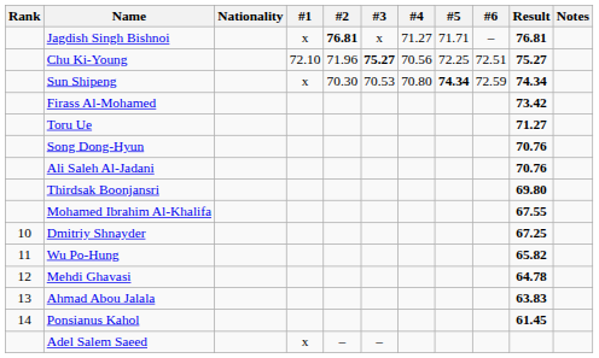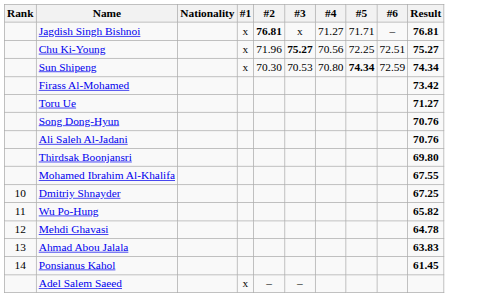 <table class="wikitable sortable" style="text-align:center">
 <tr>
 <th>Rank</th>
 <th>Name</th>
 <th>Nationality</th>
 <th>#1</th>
 <th>#2</th>
 <th>#3</th>
 <th>#4</th>
 <th>#5</th>
 <th>#6</th>
 <th>Result</th>
-<th>Notes</th>
 </tr>
 <tr>
 <td></td>
 <td align=left><a href='#'>Jagdish Singh Bishnoi</a></td>
 <td align=left></td>
 <td>x</td>
 <td><strong>76.81</strong></td>
 <td>x</td>
 <td>71.27</td>
 <td>71.71</td>
 <td>–</td>
 <td><strong>76.81</strong></td>
-<td></td>
 </tr>
 <tr>
 <td></td>
 <td align=left><a href='#'>Chu Ki-Young</a></td>
 <td align=left></td>
-<td>72.10</td>
+<td>x</td>
 <td>71.96</td>
 <td><strong>75.27</strong></td>
 <td>70.56</td>
 <td>72.25</td>
 <td>72.51</td>
 <td><strong>75.27</strong></td>
-<td></td>
 </tr>
 <tr>
 <td></td>
 <td align=left><a href='#'>Sun Shipeng</a></td>
 <td align=left></td>
 <td>x</td>
 <td>70.30</td>
 <td>70.53</td>
 <td>70.80</td>
 <td><strong>74.34</strong></td>
 <td>72.59</td>
 <td><strong>74.34</strong></td>
-<td></td>
 </tr>
 <tr>
 <td></td>
 <td align=left><a href='#'>Firass Al-Mohamed</a></td>
 <td align=left></td>
 <td></td>
 <td></td>
 <td></td>
 <td></td>
 <td></td>
 <td></td>
 <td><strong>73.42</strong></td>
-<td></td>
 </tr>
 <tr>
 <td></td>
 <td align=left><a href='#'>Toru Ue</a></td>
 <td align=left></td>
 <td></td>
 <td></td>
 <td></td>
 <td></td>
 <td></td>
 <td></td>
 <td><strong>71.27</strong></td>
-<td></td>
 </tr>
 <tr>
 <td></td>
 <td align=left><a href='#'>Song Dong-Hyun</a></td>
 <td align=left></td>
 <td></td>
 <td></td>
 <td></td>
 <td></td>
 <td></td>
 <td></td>
 <td><strong>70.76</strong></td>
-<td></td>
 </tr>
 <tr>
 <td></td>
 <td align=left><a href='#'>Ali Saleh Al-Jadani</a></td>
 <td align=left></td>
 <td></td>
 <td></td>
 <td></td>
 <td></td>
 <td></td>
 <td></td>
 <td><strong>70.76</strong></td>
-<td></td>
 </tr>
 <tr>
 <td></td>
 <td align=left><a href='#'>Thirdsak Boonjansri</a></td>
 <td align=left></td>
 <td></td>
 <td></td>
 <td></td>
 <td></td>
 <td></td>
 <td></td>
 <td><strong>69.80</strong></td>
-<td></td>
 </tr>
 <tr>
 <td></td>
 <td align=left><a href='#'>Mohamed Ibrahim Al-Khalifa</a></td>
 <td align=left></td>
 <td></td>
 <td></td>
 <td></td>
 <td></td>
 <td></td>
 <td></td>
 <td><strong>67.55</strong></td>
-<td></td>
 </tr>
 <tr>
 <td>10</td>
 <td align=left><a href='#'>Dmitriy Shnayder</a></td>
 <td align=left></td>
 <td></td>
 <td></td>
 <td></td>
 <td></td>
 <td></td>
 <td></td>
 <td><strong>67.25</strong></td>
-<td></td>
 </tr>
 <tr>
 <td>11</td>
 <td align=left><a href='#'>Wu Po-Hung</a></td>
 <td align=left></td>
 <td></td>
 <td></td>
 <td></td>
 <td></td>
 <td></td>
 <td></td>
 <td><strong>65.82</strong></td>
-<td></td>
 </tr>
 <tr>
 <td>12</td>
 <td align=left><a href='#'>Mehdi Ghavasi</a></td>
 <td align=left></td>
 <td></td>
 <td></td>
 <td></td>
 <td></td>
 <td></td>
 <td></td>
 <td><strong>64.78</strong></td>
-<td></td>
 </tr>
 <tr>
 <td>13</td>
 <td align=left><a href='#'>Ahmad Abou Jalala</a></td>
 <td align=left></td>
 <td></td>
 <td></td>
 <td></td>
 <td></td>
 <td></td>
 <td></td>
 <td><strong>63.83</strong></td>
-<td></td>
 </tr>
 <tr>
 <td>14</td>
 <td align=left><a href='#'>Ponsianus Kahol</a></td>
 <td align=left></td>
 <td></td>
 <td></td>
 <td></td>
 <td></td>
 <td></td>
 <td></td>
 <td><strong>61.45</strong></td>
-<td></td>
 </tr>
 <tr>
 <td></td>
 <td align=left><a href='#'>Adel Salem Saeed</a></td>
 <td align=left></td>
 <td>x</td>
 <td>–</td>
 <td>–</td>
 <td></td>
 <td></td>
 <td></td>
 <td><strong></strong></td>
-<td></td>
 </tr>
 </table>
